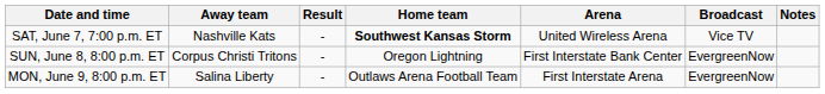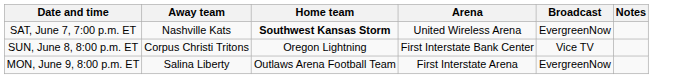 <table class="wikitable" style="text-align:center;">
 <tr>
 <th>Date and time</th>
 <th>Away team</th>
-<th>Result</th>
 <th>Home team</th>
 <th>Arena</th>
 <th>Broadcast</th>
 <th>Notes</th>
 </tr>
 <tr>
 <td>SAT, June 7, 7:00 p.m. ET</td>
 <td>Nashville Kats</td>
-<td>-</td>
 <td><strong>Southwest Kansas Storm</strong></td>
 <td>United Wireless Arena</td>
-<td>Vice TV</td>
+<td>EvergreenNow</td>
 <td></td>
 </tr>
 <tr>
 <td>SUN, June 8, 8:00 p.m. ET</td>
 <td>Corpus Christi Tritons</td>
-<td>-</td>
 <td>Oregon Lightning</td>
 <td>First Interstate Bank Center</td>
-<td>EvergreenNow</td>
+<td>Vice TV</td>
 <td></td>
 </tr>
 <tr>
 <td>MON, June 9, 8:00 p.m. ET</td>
 <td>Salina Liberty</td>
-<td>-</td>
 <td>Outlaws Arena Football Team</td>
 <td>First Interstate Arena</td>
 <td>EvergreenNow</td>
 <td></td>
 </tr>
 </table>
